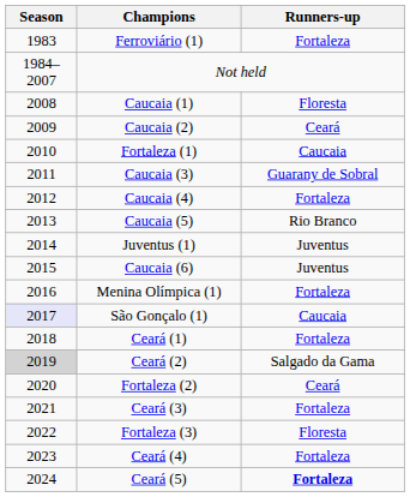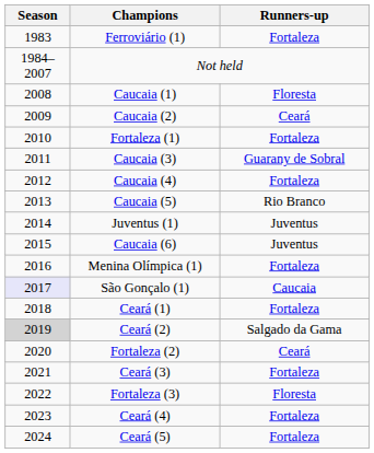 <table class="wikitable" style="text-align:center; margin-left:1em;">
 <tr>
 <th style="width:70px">Season</th>
 <th style="width:170px">Champions</th>
 <th style="width:170px">Runners-up</th>
 </tr>
 <tr>
 <td>1983</td>
 <td><a href='#'>Ferroviário</a> (1)</td>
 <td><a href='#'>Fortaleza</a></td>
 </tr>
 <tr>
 <td>1984–2007</td>
 <td colspan=2 align=center><em>Not held</em></td>
 </tr>
 <tr>
 <td>2008</td>
 <td><a href='#'>Caucaia</a> (1)</td>
 <td><a href='#'>Floresta</a></td>
 </tr>
 <tr>
 <td>2009</td>
 <td><a href='#'>Caucaia</a> (2)</td>
 <td><a href='#'>Ceará</a></td>
 </tr>
 <tr>
 <td>2010</td>
 <td><a href='#'>Fortaleza</a> (1)</td>
-<td><a href='#'>Caucaia</a></td>
+<td><a href='#'>Fortaleza</a></td>
 </tr>
 <tr>
 <td>2011</td>
 <td><a href='#'>Caucaia</a> (3)</td>
 <td><a href='#'>Guarany de Sobral</a></td>
 </tr>
 <tr>
 <td>2012</td>
 <td><a href='#'>Caucaia</a> (4)</td>
 <td><a href='#'>Fortaleza</a></td>
 </tr>
 <tr>
 <td>2013</td>
 <td><a href='#'>Caucaia</a> (5)</td>
 <td>Rio Branco</td>
 </tr>
 <tr>
 <td>2014</td>
 <td>Juventus (1)</td>
 <td>Juventus</td>
 </tr>
 <tr>
 <td>2015</td>
 <td><a href='#'>Caucaia</a> (6)</td>
 <td>Juventus</td>
 </tr>
 <tr>
 <td>2016</td>
 <td>Menina Olímpica (1)</td>
 <td><a href='#'>Fortaleza</a></td>
 </tr>
 <tr>
 <td style="background: lavender;">2017</td>
 <td>São Gonçalo (1)</td>
 <td><a href='#'>Caucaia</a></td>
 </tr>
 <tr>
 <td>2018</td>
 <td><a href='#'>Ceará</a> (1)</td>
 <td><a href='#'>Fortaleza</a></td>
 </tr>
 <tr>
 <td style="background: lightgrey;">2019</td>
 <td><a href='#'>Ceará</a> (2)</td>
 <td>Salgado da Gama</td>
 </tr>
 <tr>
 <td>2020</td>
 <td><a href='#'>Fortaleza</a> (2)</td>
 <td><a href='#'>Ceará</a></td>
 </tr>
 <tr>
 <td>2021</td>
 <td><a href='#'>Ceará</a> (3)</td>
 <td><a href='#'>Fortaleza</a></td>
 </tr>
 <tr>
 <td>2022</td>
 <td><a href='#'>Fortaleza</a> (3)</td>
 <td><a href='#'>Floresta</a></td>
 </tr>
 <tr>
 <td>2023</td>
 <td><a href='#'>Ceará</a> (4)</td>
 <td><a href='#'>Fortaleza</a></td>
 </tr>
 <tr>
 <td>2024</td>
 <td><a href='#'>Ceará</a> (5)</td>
-<td><strong><a href='#'>Fortaleza</a></strong></td>
+<td><a href='#'>Fortaleza</a></td>
 </tr>
 </table>
